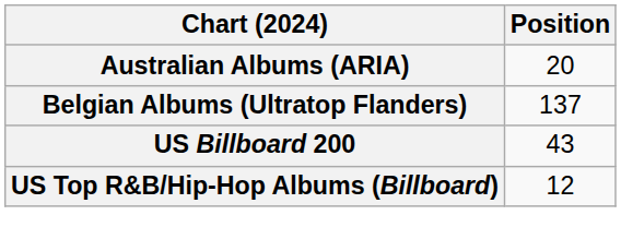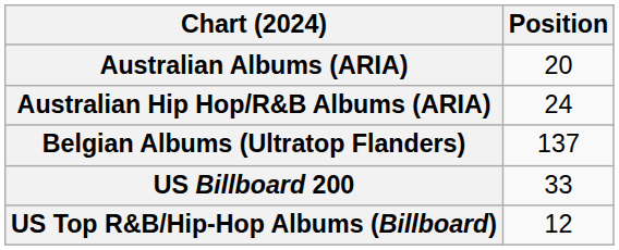 <table class="wikitable sortable plainrowheaders" style="text-align:center">
 <tr>
 <th scope="col">Chart (2024)</th>
 <th scope="col">Position</th>
 </tr>
 <tr>
 <th scope="row">Australian Albums (ARIA)</th>
 <td>20</td>
 </tr>
 <tr>
+<th scope="row">Australian Hip Hop/R&B Albums (ARIA)</th>
+<td>24</td>
+</tr>
+<tr>
 <th scope="row">Belgian Albums (Ultratop Flanders)</th>
 <td>137</td>
 </tr>
 <tr>
 <th scope="row">US <em>Billboard</em> 200</th>
-<td>43</td>
+<td>33</td>
 </tr>
 <tr>
 <th scope="row">US Top R&B/Hip-Hop Albums (<em>Billboard</em>)</th>
 <td>12</td>
 </tr>
 </table>
